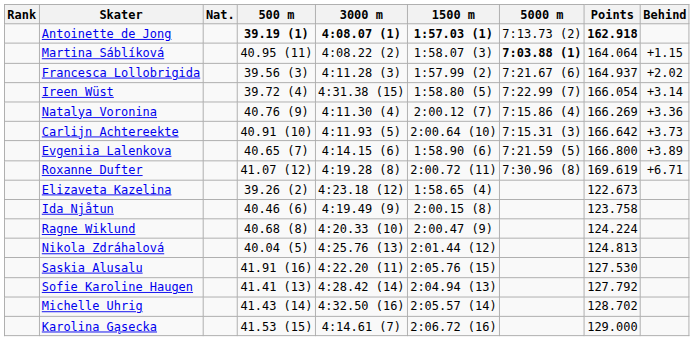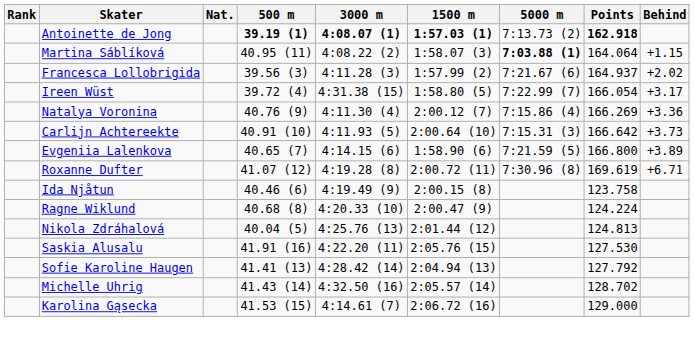 <table class="wikitable sortable" border="1" style="text-align:center">
 <tr align=center>
 <th>Rank</th>
 <th>Skater</th>
 <th>Nat.</th>
 <th>500 m</th>
 <th>3000 m</th>
 <th>1500 m</th>
 <th>5000 m</th>
 <th>Points</th>
 <th>Behind</th>
 </tr>
 <tr>
 <td></td>
 <td align=left><a href='#'>Antoinette de Jong</a></td>
 <td></td>
 <td><strong>39.19 (1)</strong></td>
 <td><strong>4:08.07 (1)</strong></td>
 <td><strong>1:57.03 (1)</strong></td>
 <td>7:13.73 (2)</td>
 <td><strong>162.918</strong></td>
 <td></td>
 </tr>
 <tr>
 <td></td>
 <td align=left><a href='#'>Martina Sáblíková</a></td>
 <td></td>
 <td>40.95 (11)</td>
 <td>4:08.22 (2)</td>
 <td>1:58.07 (3)</td>
 <td><strong>7:03.88 (1)</strong></td>
 <td>164.064</td>
 <td>+1.15</td>
 </tr>
 <tr>
 <td></td>
 <td align=left><a href='#'>Francesca Lollobrigida</a></td>
 <td></td>
 <td>39.56 (3)</td>
 <td>4:11.28 (3)</td>
 <td>1:57.99 (2)</td>
 <td>7:21.67 (6)</td>
 <td>164.937</td>
 <td>+2.02</td>
 </tr>
 <tr>
 <td></td>
 <td align=left><a href='#'>Ireen Wüst</a></td>
 <td></td>
 <td>39.72 (4)</td>
 <td>4:31.38 (15)</td>
 <td>1:58.80 (5)</td>
 <td>7:22.99 (7)</td>
 <td>166.054</td>
-<td>+3.14</td>
+<td>+3.17</td>
 </tr>
 <tr>
 <td></td>
 <td align=left><a href='#'>Natalya Voronina</a></td>
 <td></td>
 <td>40.76 (9)</td>
 <td>4:11.30 (4)</td>
 <td>2:00.12 (7)</td>
 <td>7:15.86 (4)</td>
 <td>166.269</td>
 <td>+3.36</td>
 </tr>
 <tr>
 <td></td>
 <td align=left><a href='#'>Carlijn Achtereekte</a></td>
 <td></td>
 <td>40.91 (10)</td>
 <td>4:11.93 (5)</td>
 <td>2:00.64 (10)</td>
 <td>7:15.31 (3)</td>
 <td>166.642</td>
 <td>+3.73</td>
 </tr>
 <tr>
 <td></td>
 <td align=left><a href='#'>Evgeniia Lalenkova</a></td>
 <td></td>
 <td>40.65 (7)</td>
 <td>4:14.15 (6)</td>
 <td>1:58.90 (6)</td>
 <td>7:21.59 (5)</td>
 <td>166.800</td>
 <td>+3.89</td>
 </tr>
 <tr>
 <td></td>
 <td align=left><a href='#'>Roxanne Dufter</a></td>
 <td></td>
 <td>41.07 (12)</td>
 <td>4:19.28 (8)</td>
 <td>2:00.72 (11)</td>
 <td>7:30.96 (8)</td>
 <td>169.619</td>
 <td>+6.71</td>
-</tr>
-<tr>
-<td></td>
-<td align=left><a href='#'>Elizaveta Kazelina</a></td>
-<td></td>
-<td>39.26 (2)</td>
-<td>4:23.18 (12)</td>
-<td>1:58.65 (4)</td>
-<td></td>
-<td>122.673</td>
-<td></td>
 </tr>
 <tr>
 <td></td>
 <td align=left><a href='#'>Ida Njåtun</a></td>
 <td></td>
 <td>40.46 (6)</td>
 <td>4:19.49 (9)</td>
 <td>2:00.15 (8)</td>
 <td></td>
 <td>123.758</td>
 <td></td>
 </tr>
 <tr>
 <td></td>
 <td align=left><a href='#'>Ragne Wiklund</a></td>
 <td></td>
 <td>40.68 (8)</td>
 <td>4:20.33 (10)</td>
 <td>2:00.47 (9)</td>
 <td></td>
 <td>124.224</td>
 <td></td>
 </tr>
 <tr>
 <td></td>
 <td align=left><a href='#'>Nikola Zdráhalová</a></td>
 <td></td>
 <td>40.04 (5)</td>
 <td>4:25.76 (13)</td>
 <td>2:01.44 (12)</td>
 <td></td>
 <td>124.813</td>
 <td></td>
 </tr>
 <tr>
 <td></td>
 <td align=left><a href='#'>Saskia Alusalu</a></td>
 <td></td>
 <td>41.91 (16)</td>
 <td>4:22.20 (11)</td>
 <td>2:05.76 (15)</td>
 <td></td>
 <td>127.530</td>
 <td></td>
 </tr>
 <tr>
 <td></td>
 <td align=left><a href='#'>Sofie Karoline Haugen</a></td>
 <td></td>
 <td>41.41 (13)</td>
 <td>4:28.42 (14)</td>
 <td>2:04.94 (13)</td>
 <td></td>
 <td>127.792</td>
 <td></td>
 </tr>
 <tr>
 <td></td>
 <td align=left><a href='#'>Michelle Uhrig</a></td>
 <td></td>
 <td>41.43 (14)</td>
 <td>4:32.50 (16)</td>
 <td>2:05.57 (14)</td>
 <td></td>
 <td>128.702</td>
 <td></td>
 </tr>
 <tr>
 <td></td>
 <td align=left><a href='#'>Karolina Gąsecka</a></td>
 <td></td>
 <td>41.53 (15)</td>
 <td>4:14.61 (7)</td>
 <td>2:06.72 (16)</td>
 <td></td>
 <td>129.000</td>
 <td></td>
 </tr>
 </table>
